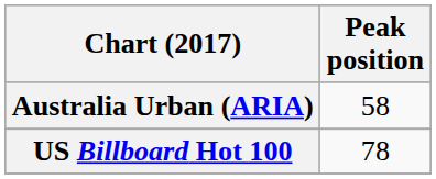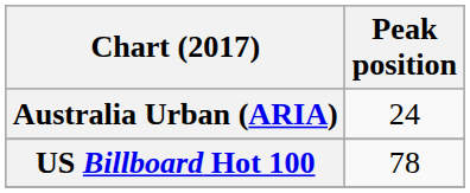 <table class="wikitable sortable plainrowheaders" style="text-align:center">
 <tr>
 <th scope="col">Chart (2017)</th>
 <th scope="col">Peak<br> position</th>
 </tr>
 <tr>
 <th scope="row">Australia Urban (<a href='#'>ARIA</a>)</th>
-<td>58</td>
+<td>24</td>
 </tr>
 <tr>
 </tr>
 <tr>
 <th scope="row">US <a href='#'><em>Billboard</em> Hot 100</a></th>
 <td>78</td>
 </tr>
 <tr>
 </tr>
 </table>
